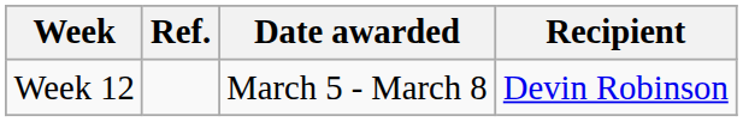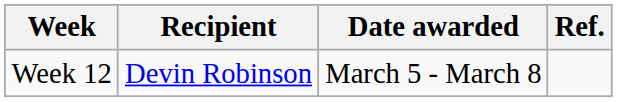 <table class="wikitable">
 <tr>
 <th>Week</th>
+<th>Recipient</th>
+<th>Date awarded</th>
 <th>Ref.</th>
-<th>Date awarded</th>
-<th>Recipient</th>
 </tr>
 <tr>
 <td>Week 12</td>
+<td><a href='#'>Devin Robinson</a></td>
+<td>March 5 - March 8</td>
 <td></td>
-<td>March 5 - March 8</td>
-<td><a href='#'>Devin Robinson</a></td>
 </tr>
 </table>
